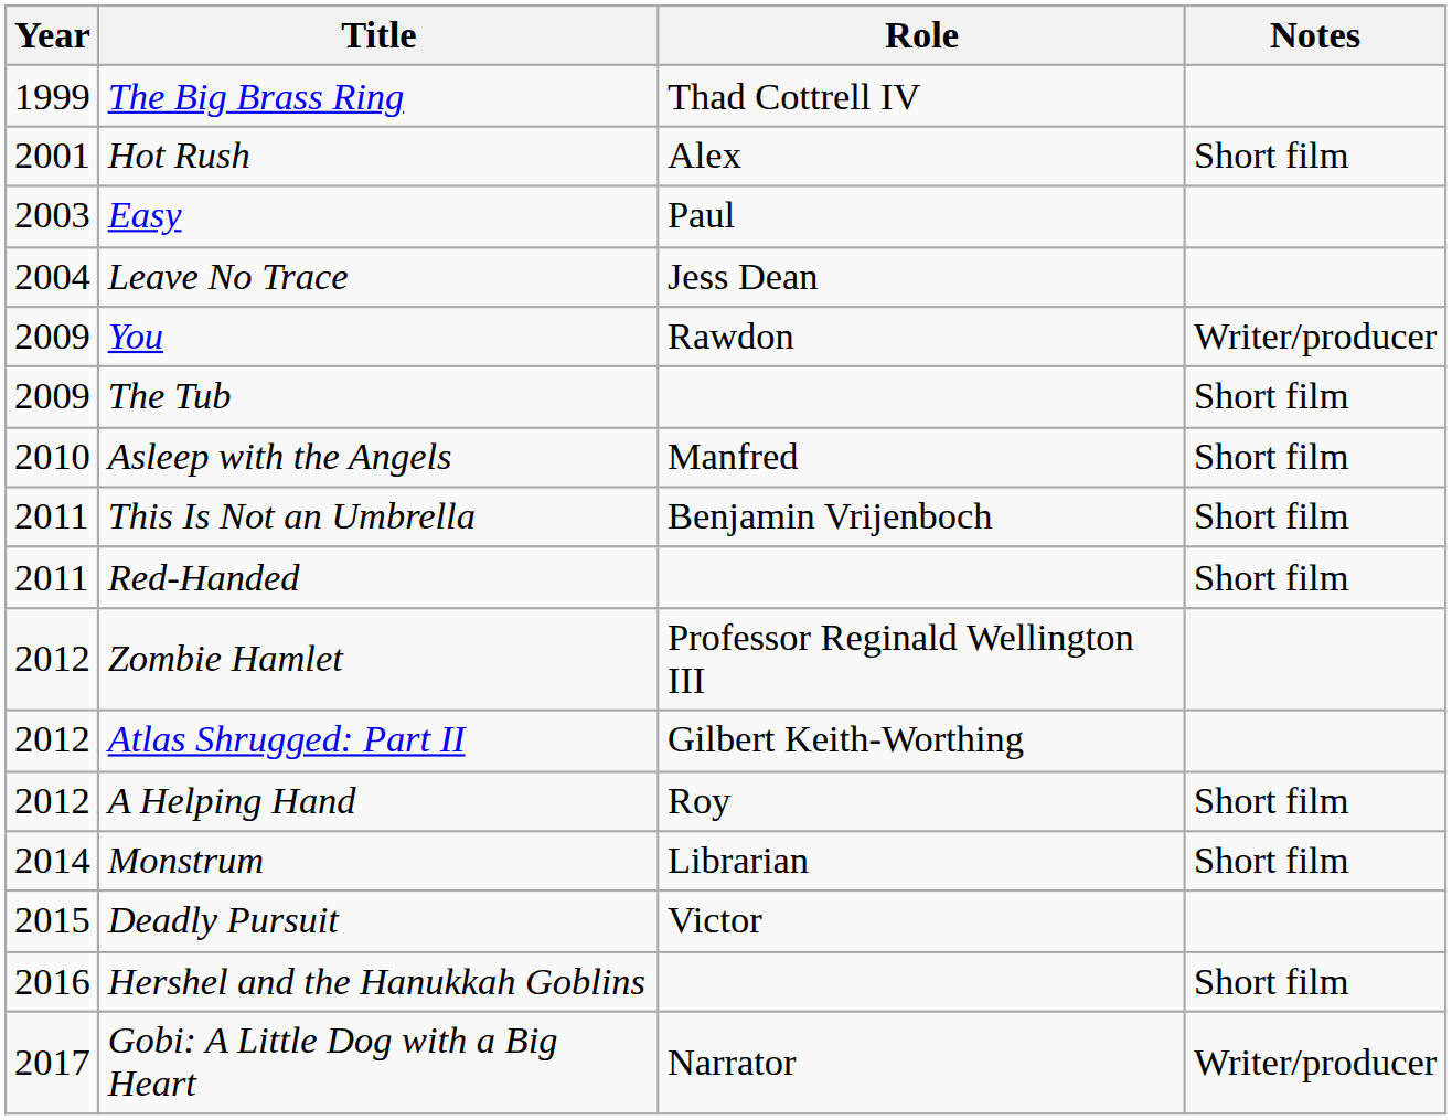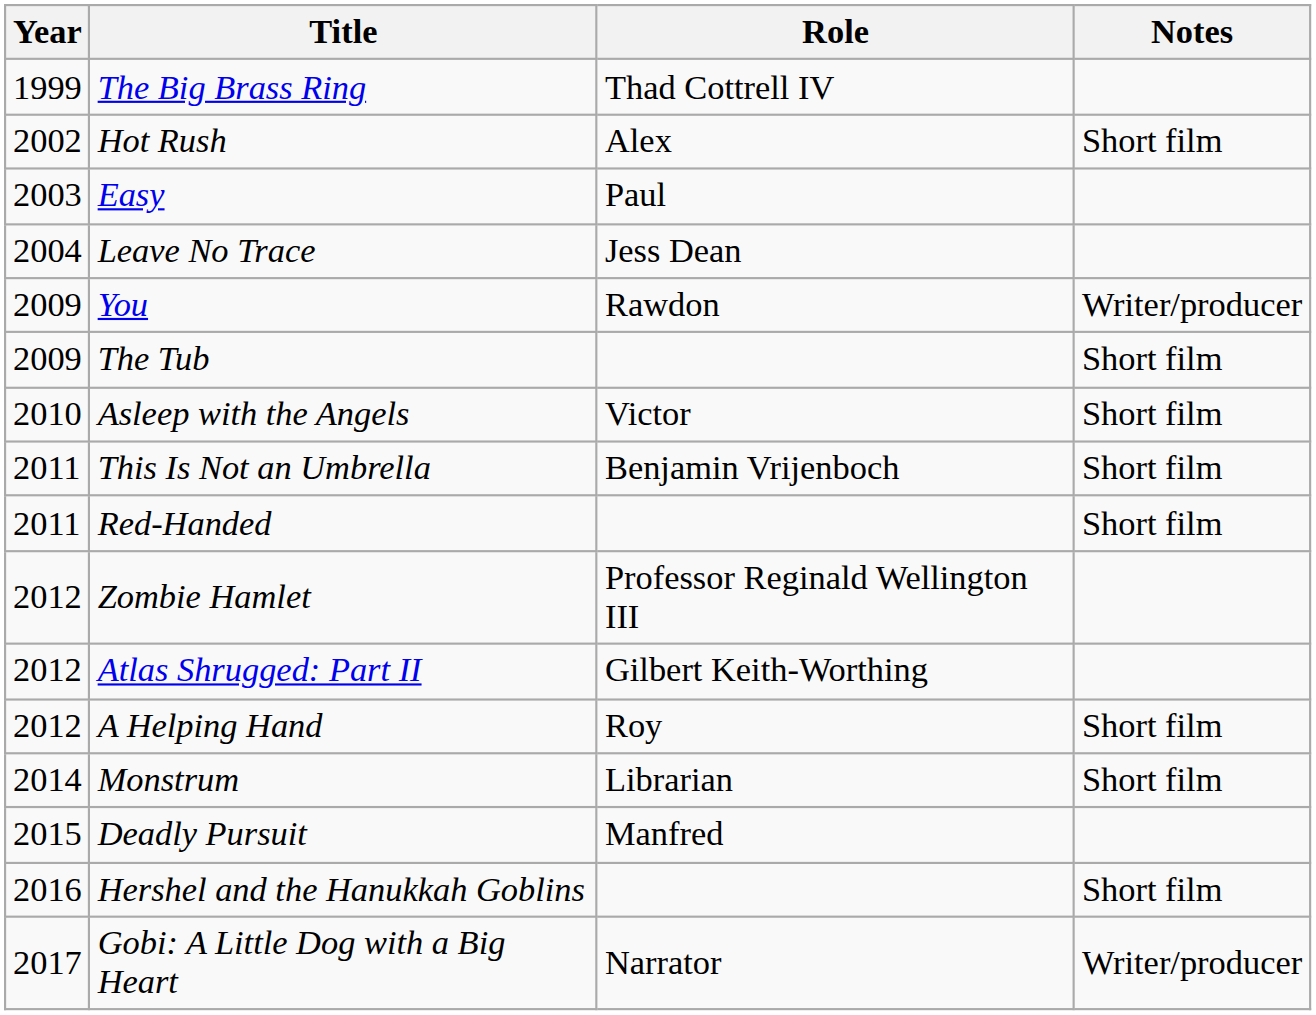 <table class="wikitable">
 <tr>
 <th>Year</th>
 <th>Title</th>
 <th>Role</th>
 <th>Notes</th>
 </tr>
 <tr>
 <td>1999</td>
 <td><em><a href='#'>The Big Brass Ring</a></em></td>
 <td>Thad Cottrell IV</td>
 <td></td>
 </tr>
 <tr>
-<td>2001</td>
+<td>2002</td>
 <td><em>Hot Rush</em></td>
 <td>Alex</td>
 <td>Short film</td>
 </tr>
 <tr>
 <td>2003</td>
 <td><em><a href='#'>Easy</a></em></td>
 <td>Paul</td>
 <td></td>
 </tr>
 <tr>
 <td>2004</td>
 <td><em>Leave No Trace</em></td>
 <td>Jess Dean</td>
 <td></td>
 </tr>
 <tr>
 <td>2009</td>
 <td><em><a href='#'>You</a></em></td>
 <td>Rawdon</td>
 <td>Writer/producer</td>
 </tr>
 <tr>
 <td>2009</td>
 <td><em>The Tub</em></td>
 <td></td>
 <td>Short film</td>
 </tr>
 <tr>
 <td>2010</td>
 <td><em>Asleep with the Angels</em></td>
-<td>Manfred</td>
+<td>Victor</td>
 <td>Short film</td>
 </tr>
 <tr>
 <td>2011</td>
 <td><em>This Is Not an Umbrella</em></td>
 <td>Benjamin Vrijenboch</td>
 <td>Short film</td>
 </tr>
 <tr>
 <td>2011</td>
 <td><em>Red-Handed</em></td>
 <td></td>
 <td>Short film</td>
 </tr>
 <tr>
 <td>2012</td>
 <td><em>Zombie Hamlet</em></td>
 <td>Professor Reginald Wellington III</td>
 <td></td>
 </tr>
 <tr>
 <td>2012</td>
 <td><em><a href='#'>Atlas Shrugged: Part II</a></em></td>
 <td>Gilbert Keith-Worthing</td>
 <td></td>
 </tr>
 <tr>
 <td>2012</td>
 <td><em>A Helping Hand</em></td>
 <td>Roy</td>
 <td>Short film</td>
 </tr>
 <tr>
 <td>2014</td>
 <td><em>Monstrum</em></td>
 <td>Librarian</td>
 <td>Short film</td>
 </tr>
 <tr>
 <td>2015</td>
 <td><em>Deadly Pursuit</em></td>
-<td>Victor</td>
+<td>Manfred</td>
 <td></td>
 </tr>
 <tr>
 <td>2016</td>
 <td><em>Hershel and the Hanukkah Goblins</em></td>
 <td></td>
 <td>Short film</td>
 </tr>
 <tr>
 <td>2017</td>
 <td><em>Gobi: A Little Dog with a Big Heart</em></td>
 <td>Narrator</td>
 <td>Writer/producer</td>
 </tr>
 </table>
